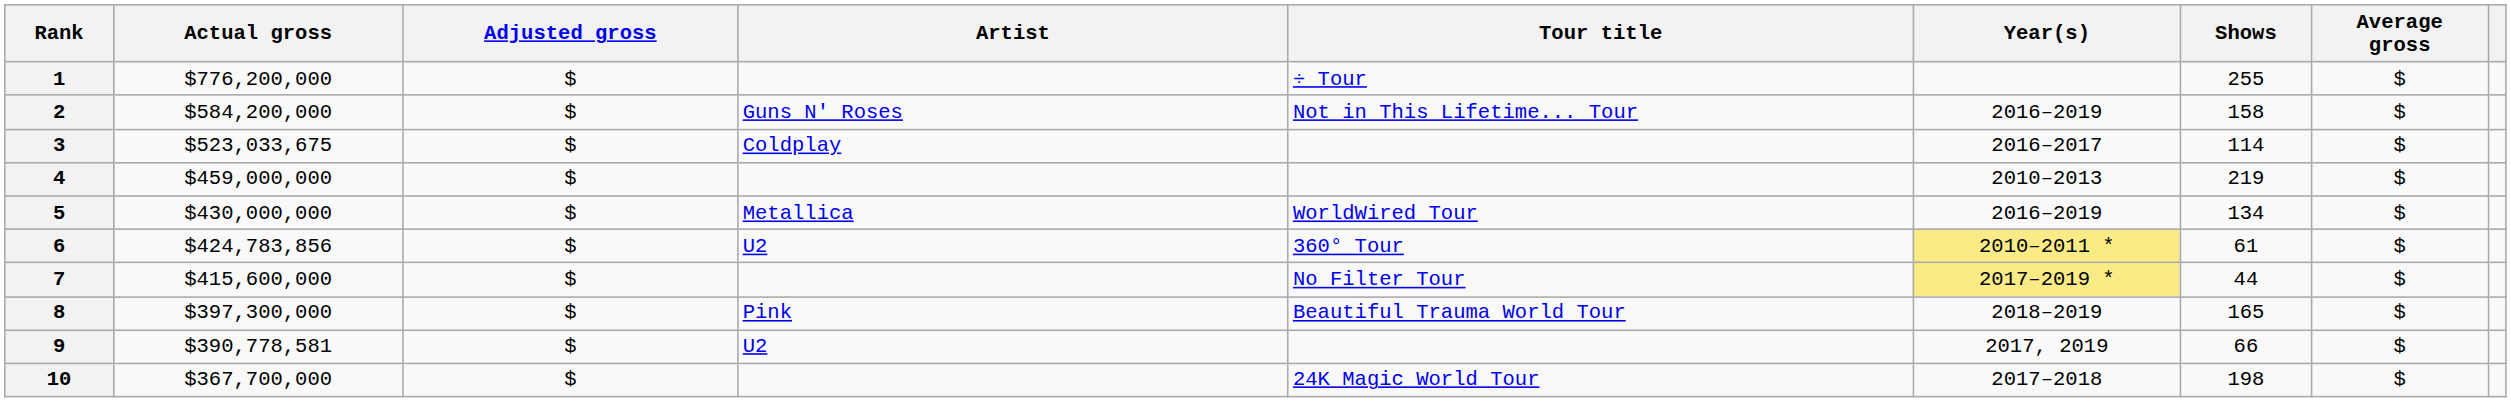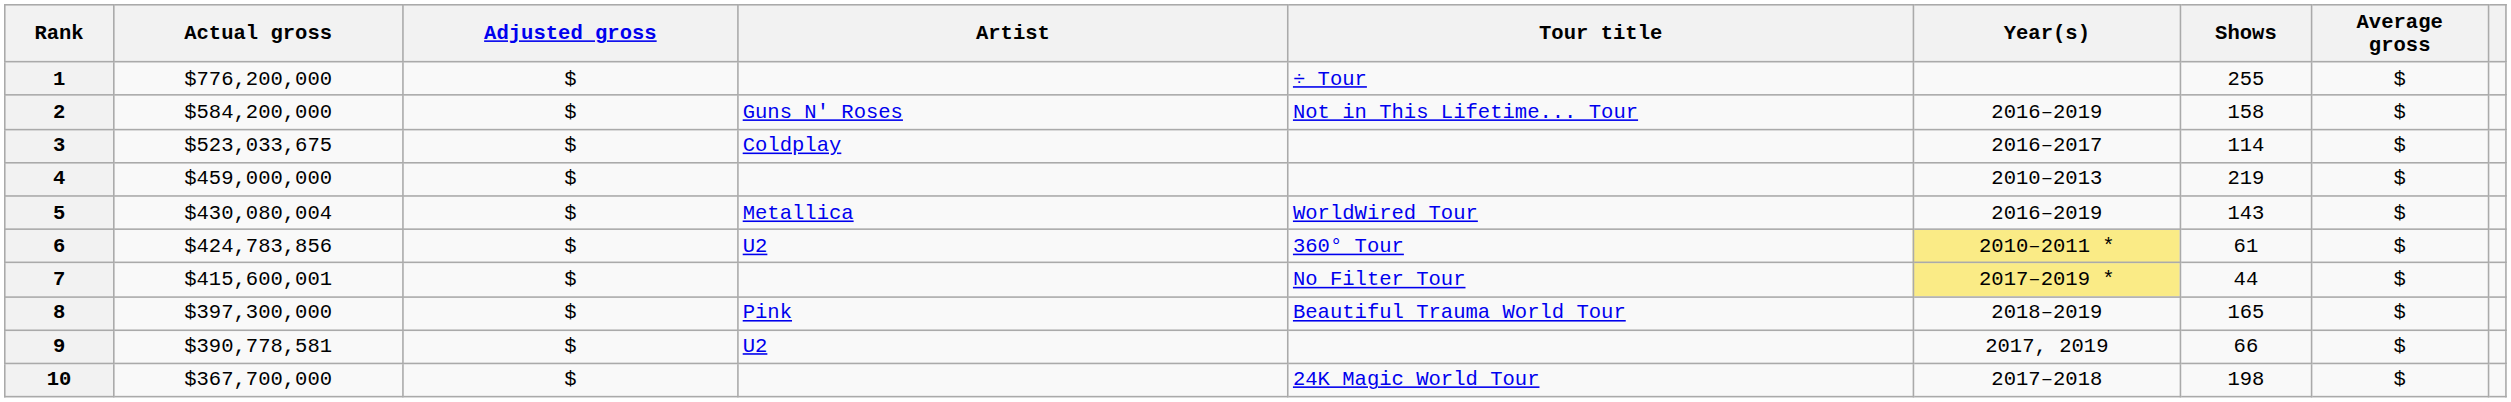 <table class="wikitable sortable plainrowheaders" style="text-align:center;" width=100%>
 <tr>
 <th class="unsortable">Rank</th>
 <th>Actual gross</th>
 <th><a href='#'>Adjusted gross</a> <br></th>
 <th width=22%>Artist</th>
 <th width=25%>Tour title</th>
 <th>Year(s)</th>
 <th>Shows</th>
 <th>Average<br>gross</th>
 <th class="unsortable"></th>
 </tr>
 <tr>
 <th>1</th>
 <td>$776,200,000</td>
 <td>$</td>
 <td style="text-align:left"></td>
 <td style="text-align:left"><a href='#'>÷ Tour</a></td>
 <td></td>
 <td>255</td>
 <td>$</td>
 <td></td>
 </tr>
 <tr>
 <th>2</th>
 <td>$584,200,000</td>
 <td>$</td>
 <td style="text-align:left"><a href='#'>Guns N' Roses</a></td>
 <td style="text-align:left"><a href='#'>Not in This Lifetime... Tour</a></td>
 <td>2016–2019</td>
 <td>158</td>
 <td>$</td>
 <td></td>
 </tr>
 <tr>
 <th>3</th>
 <td>$523,033,675</td>
 <td>$</td>
 <td style="text-align:left"><a href='#'>Coldplay</a></td>
 <td style="text-align:left"></td>
 <td>2016–2017</td>
 <td>114</td>
 <td>$</td>
 <td></td>
 </tr>
 <tr>
 <th>4</th>
 <td>$459,000,000</td>
 <td>$</td>
 <td style="text-align:left"></td>
 <td style="text-align:left"></td>
 <td>2010–2013</td>
 <td>219</td>
 <td>$</td>
 <td></td>
 </tr>
 <tr>
 <th>5</th>
-<td>$430,000,000</td>
+<td>$430,080,004</td>
 <td>$</td>
 <td style="text-align:left"><a href='#'>Metallica</a></td>
 <td style="text-align:left"><a href='#'>WorldWired Tour</a></td>
 <td>2016–2019</td>
-<td>134</td>
+<td>143</td>
 <td>$</td>
 <td></td>
 </tr>
 <tr>
 <th>6</th>
 <td>$424,783,856</td>
 <td>$</td>
 <td style="text-align:left"><a href='#'>U2</a></td>
 <td style="text-align:left"><a href='#'>360° Tour</a></td>
 <td style="background:#FAEB86;">2010–2011 *</td>
 <td>61</td>
 <td>$</td>
 <td></td>
 </tr>
 <tr>
 <th>7</th>
-<td>$415,600,000</td>
+<td>$415,600,001</td>
 <td>$</td>
 <td style="text-align:left"></td>
 <td style="text-align:left"><a href='#'>No Filter Tour</a></td>
 <td style="background:#FAEB86;">2017–2019 *</td>
 <td>44</td>
 <td>$</td>
 <td></td>
 </tr>
 <tr>
 <th>8</th>
 <td>$397,300,000</td>
 <td>$</td>
 <td style="text-align:left"><a href='#'>Pink</a></td>
 <td style="text-align:left"><a href='#'>Beautiful Trauma World Tour</a></td>
 <td>2018–2019</td>
 <td>165</td>
 <td>$</td>
 <td style="text-align:center"></td>
 </tr>
 <tr>
 <th>9</th>
 <td>$390,778,581</td>
 <td>$</td>
 <td style="text-align:left"><a href='#'>U2</a></td>
 <td style="text-align:left"></td>
 <td>2017, 2019</td>
 <td>66</td>
 <td>$</td>
 <td></td>
 </tr>
 <tr>
 <th>10</th>
 <td>$367,700,000</td>
 <td>$</td>
 <td style="text-align:left"></td>
 <td style="text-align:left"><a href='#'>24K Magic World Tour</a></td>
 <td>2017–2018</td>
 <td>198</td>
 <td>$</td>
 <td><br></td>
 </tr>
 </table>
